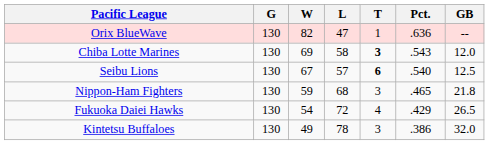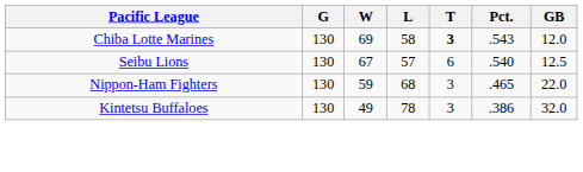 <table class="wikitable"  style="width:50%; text-align:center;">
 <tr>
 <th style="width:35%;"><a href='#'>Pacific League</a></th>
 <th style="width:5%;">G</th>
 <th style="width:5%;">W</th>
 <th style="width:5%;">L</th>
 <th style="width:5%;">T</th>
 <th style="width:7%;">Pct.</th>
 <th style="width:5%;">GB</th>
-</tr>
-<tr style="background:#fdd;">
-<td><a href='#'>Orix BlueWave</a></td>
-<td>130</td>
-<td>82</td>
-<td>47</td>
-<td>1</td>
-<td>.636</td>
-<td>--</td>
 </tr>
 <tr align=center>
 <td><a href='#'>Chiba Lotte Marines</a></td>
 <td>130</td>
 <td>69</td>
 <td>58</td>
 <td><strong>3</strong></td>
 <td>.543</td>
 <td>12.0</td>
 </tr>
 <tr align=center>
 <td><a href='#'>Seibu Lions</a></td>
 <td>130</td>
 <td>67</td>
 <td>57</td>
-<td><strong>6</strong></td>
+<td>6</td>
 <td>.540</td>
 <td>12.5</td>
 </tr>
 <tr align=center>
 <td><a href='#'>Nippon-Ham Fighters</a></td>
 <td>130</td>
 <td>59</td>
 <td>68</td>
 <td>3</td>
 <td>.465</td>
-<td>21.8</td>
-</tr>
-<tr align=center>
-<td><a href='#'>Fukuoka Daiei Hawks</a></td>
-<td>130</td>
-<td>54</td>
-<td>72</td>
-<td>4</td>
-<td>.429</td>
-<td>26.5</td>
+<td>22.0</td>
 </tr>
 <tr align=center>
 <td><a href='#'>Kintetsu Buffaloes</a></td>
 <td>130</td>
 <td>49</td>
 <td>78</td>
 <td>3</td>
 <td>.386</td>
 <td>32.0</td>
 </tr>
 </table>
